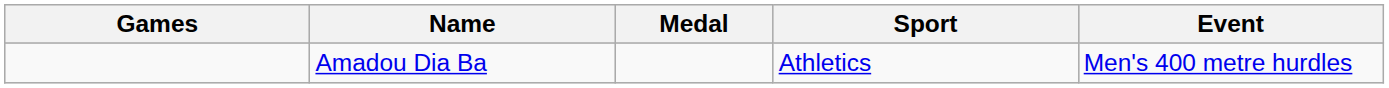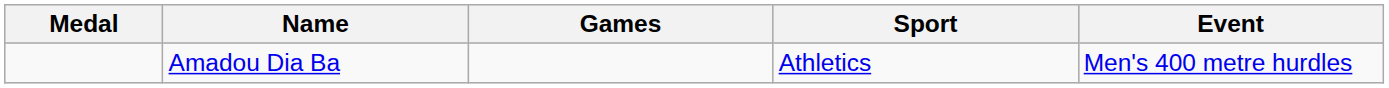 <table class="wikitable">
 <tr>
+<th style="width:6em">Medal</th>
+<th style="width:12em">Name</th>
 <th style="width:12em">Games</th>
-<th style="width:12em">Name</th>
-<th style="width:6em">Medal</th>
 <th style="width:12em">Sport</th>
 <th style="width:12em">Event</th>
 </tr>
 <tr>
 <td></td>
 <td><a href='#'>Amadou Dia Ba</a></td>
 <td></td>
 <td> <a href='#'>Athletics</a></td>
 <td><a href='#'>Men's 400 metre hurdles</a></td>
 </tr>
 </table>
